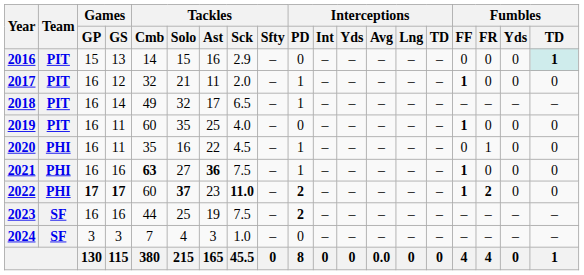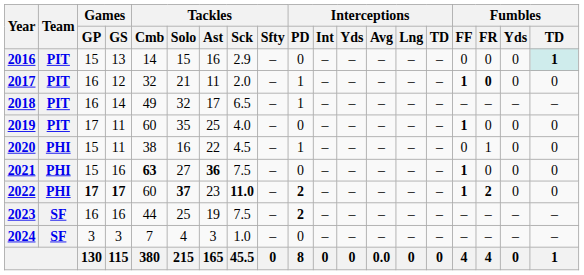 <table class=wikitable style="text-align:center;">
 <tr>
 <th rowspan="2">Year</th>
 <th rowspan="2">Team</th>
 <th colspan="2">Games</th>
 <th colspan="5">Tackles</th>
 <th colspan="6">Interceptions</th>
 <th colspan="4">Fumbles</th>
 </tr>
 <tr>
 <th>GP</th>
 <th>GS</th>
 <th>Cmb</th>
 <th>Solo</th>
 <th>Ast</th>
 <th>Sck</th>
 <th>Sfty</th>
 <th>PD</th>
 <th>Int</th>
 <th>Yds</th>
 <th>Avg</th>
 <th>Lng</th>
 <th>TD</th>
 <th>FF</th>
 <th>FR</th>
 <th>Yds</th>
 <th>TD</th>
 </tr>
 <tr>
 <th><a href='#'>2016</a></th>
 <th><a href='#'>PIT</a></th>
 <td>15</td>
 <td>13</td>
 <td>14</td>
 <td>15</td>
 <td>16</td>
 <td>2.9</td>
 <td>–</td>
 <td>0</td>
 <td>–</td>
 <td>–</td>
 <td>–</td>
 <td>–</td>
 <td>–</td>
 <td>0</td>
 <td>0</td>
 <td>0</td>
 <td style="background:#cfecec; width:3em;"><strong>1</strong></td>
 </tr>
 <tr>
 <th><a href='#'>2017</a></th>
 <th><a href='#'>PIT</a></th>
 <td>16</td>
 <td>12</td>
 <td>32</td>
 <td>21</td>
 <td>11</td>
 <td>2.0</td>
 <td>–</td>
 <td>1</td>
 <td>–</td>
 <td>–</td>
 <td>–</td>
 <td>–</td>
 <td>–</td>
 <td><strong>1</strong></td>
-<td>0</td>
+<td><strong>0</strong></td>
 <td>0</td>
 <td>0</td>
 </tr>
 <tr>
 <th><a href='#'>2018</a></th>
 <th><a href='#'>PIT</a></th>
 <td>16</td>
 <td>14</td>
 <td>49</td>
 <td>32</td>
 <td>17</td>
 <td>6.5</td>
 <td>–</td>
 <td>1</td>
 <td>–</td>
 <td>–</td>
 <td>–</td>
 <td>–</td>
 <td>–</td>
 <td>–</td>
 <td>–</td>
 <td>–</td>
 <td>–</td>
 </tr>
 <tr>
 <th><a href='#'>2019</a></th>
 <th><a href='#'>PIT</a></th>
-<td>16</td>
+<td>17</td>
 <td>11</td>
 <td>60</td>
 <td>35</td>
 <td>25</td>
 <td>4.0</td>
 <td>–</td>
 <td>0</td>
 <td>–</td>
 <td>–</td>
 <td>–</td>
 <td>–</td>
 <td>–</td>
 <td><strong>1</strong></td>
 <td>0</td>
 <td>0</td>
 <td>0</td>
 </tr>
 <tr>
 <th><a href='#'>2020</a></th>
 <th><a href='#'>PHI</a></th>
-<td>16</td>
+<td>15</td>
 <td>11</td>
-<td>35</td>
+<td>38</td>
 <td>16</td>
 <td>22</td>
 <td>4.5</td>
 <td>–</td>
 <td>1</td>
 <td>–</td>
 <td>–</td>
 <td>–</td>
 <td>–</td>
 <td>–</td>
 <td>0</td>
 <td>1</td>
 <td>0</td>
 <td>0</td>
 </tr>
 <tr>
 <th><a href='#'>2021</a></th>
 <th><a href='#'>PHI</a></th>
-<td>16</td>
+<td>15</td>
 <td>16</td>
 <td><strong>63</strong></td>
 <td>27</td>
 <td><strong>36</strong></td>
 <td>7.5</td>
 <td>–</td>
-<td>1</td>
+<td>0</td>
 <td>–</td>
 <td>–</td>
 <td>–</td>
 <td>–</td>
 <td>–</td>
 <td><strong>1</strong></td>
 <td>0</td>
 <td>0</td>
 <td>0</td>
 </tr>
 <tr>
 <th><a href='#'>2022</a></th>
 <th><a href='#'>PHI</a></th>
 <td><strong>17</strong></td>
 <td><strong>17</strong></td>
 <td>60</td>
 <td><strong>37</strong></td>
 <td>23</td>
 <td><strong>11.0</strong></td>
 <td>–</td>
 <td><strong>2</strong></td>
 <td>–</td>
 <td>–</td>
 <td>–</td>
 <td>–</td>
 <td>–</td>
 <td><strong>1</strong></td>
 <td><strong>2</strong></td>
 <td>0</td>
 <td>0</td>
 </tr>
 <tr>
 <th><a href='#'>2023</a></th>
 <th><a href='#'>SF</a></th>
 <td>16</td>
 <td>16</td>
 <td>44</td>
 <td>25</td>
 <td>19</td>
 <td>7.5</td>
 <td>–</td>
 <td><strong>2</strong></td>
 <td>–</td>
 <td>–</td>
 <td>–</td>
 <td>–</td>
 <td>–</td>
 <td>–</td>
 <td>–</td>
 <td>–</td>
 <td>–</td>
 </tr>
 <tr>
 <th><a href='#'>2024</a></th>
 <th><a href='#'>SF</a></th>
 <td>3</td>
 <td>3</td>
 <td>7</td>
 <td>4</td>
 <td>3</td>
 <td>1.0</td>
 <td>–</td>
 <td>0</td>
 <td>–</td>
 <td>–</td>
 <td>–</td>
 <td>–</td>
 <td>–</td>
 <td>–</td>
 <td>–</td>
 <td>–</td>
 <td>–</td>
 </tr>
 <tr>
 <th colspan="2"></th>
 <th>130</th>
 <th>115</th>
 <th>380</th>
 <th>215</th>
 <th>165</th>
 <th>45.5</th>
 <th>0</th>
 <th>8</th>
 <th>0</th>
 <th>0</th>
 <th>0.0</th>
 <th>0</th>
 <th>0</th>
 <th>4</th>
 <th>4</th>
 <th>0</th>
 <th>1</th>
 </tr>
 </table>
